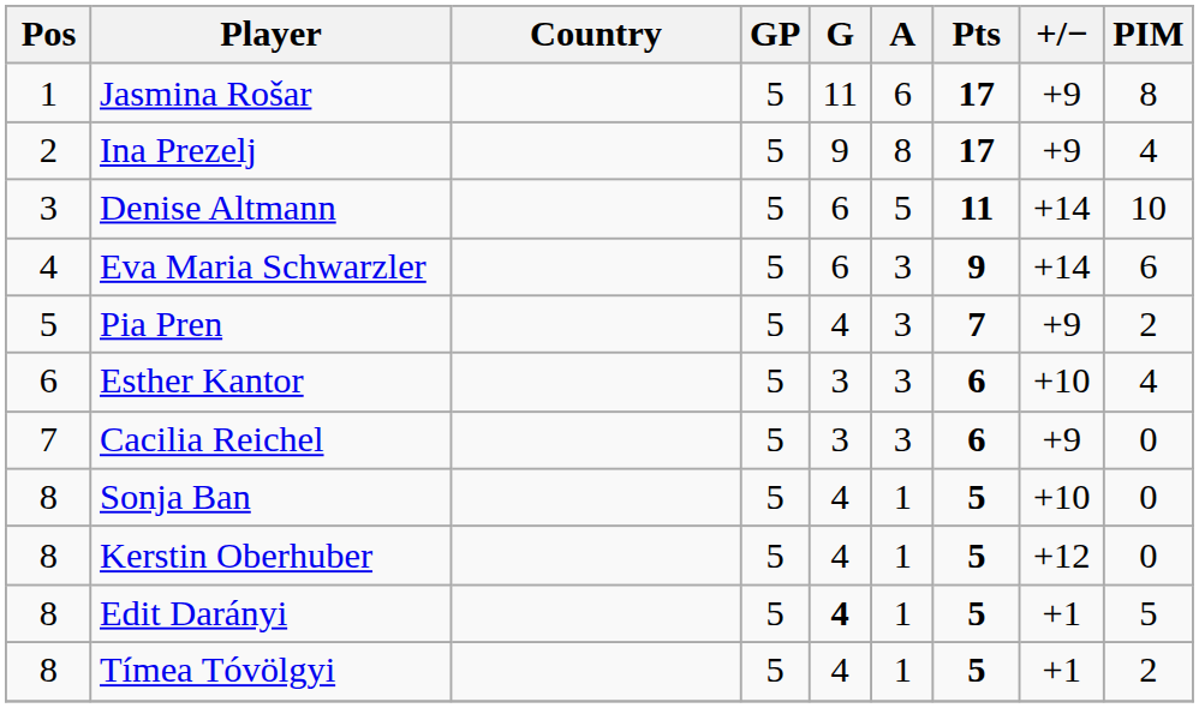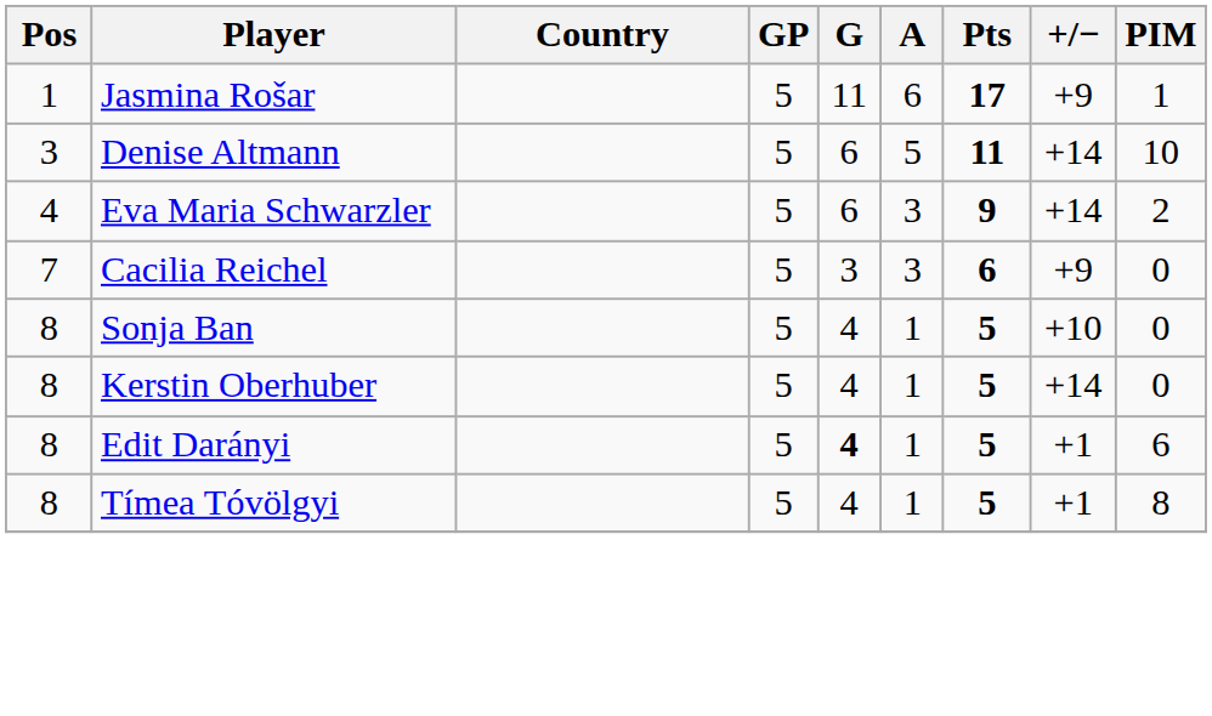 <table class="wikitable sortable" style="text-align: center;">
 <tr>
 <th width=30>Pos</th>
 <th width=150>Player</th>
 <th width=120>Country</th>
 <th width=20>GP</th>
 <th width=20>G</th>
 <th width=20>A</th>
 <th width=30>Pts</th>
 <th width=30>+/−</th>
 <th width=30>PIM</th>
 </tr>
 <tr>
 <td>1</td>
 <td align=left><a href='#'>Jasmina Rošar</a></td>
 <td align=left></td>
 <td>5</td>
 <td>11</td>
 <td>6</td>
 <td><strong>17</strong></td>
 <td>+9</td>
-<td>8</td>
-</tr>
-<tr>
-<td>2</td>
-<td align=left><a href='#'>Ina Prezelj</a></td>
-<td align=left></td>
-<td>5</td>
-<td>9</td>
-<td>8</td>
-<td><strong>17</strong></td>
-<td>+9</td>
-<td>4</td>
+<td>1</td>
 </tr>
 <tr>
 <td>3</td>
 <td align=left><a href='#'>Denise Altmann</a></td>
 <td align=left></td>
 <td>5</td>
 <td>6</td>
 <td>5</td>
 <td><strong>11</strong></td>
 <td>+14</td>
 <td>10</td>
 </tr>
 <tr>
 <td>4</td>
 <td align=left><a href='#'>Eva Maria Schwarzler</a></td>
 <td align=left></td>
 <td>5</td>
 <td>6</td>
 <td>3</td>
 <td><strong>9</strong></td>
 <td>+14</td>
-<td>6</td>
-</tr>
-<tr>
-<td>5</td>
-<td align=left><a href='#'>Pia Pren</a></td>
-<td align=left></td>
-<td>5</td>
-<td>4</td>
-<td>3</td>
-<td><strong>7</strong></td>
-<td>+9</td>
 <td>2</td>
-</tr>
-<tr>
-<td>6</td>
-<td align=left><a href='#'>Esther Kantor</a></td>
-<td align=left></td>
-<td>5</td>
-<td>3</td>
-<td>3</td>
-<td><strong>6</strong></td>
-<td>+10</td>
-<td>4</td>
 </tr>
 <tr>
 <td>7</td>
 <td align=left><a href='#'>Cacilia Reichel</a></td>
 <td align=left></td>
 <td>5</td>
 <td>3</td>
 <td>3</td>
 <td><strong>6</strong></td>
 <td>+9</td>
 <td>0</td>
 </tr>
 <tr>
 <td>8</td>
 <td align=left><a href='#'>Sonja Ban</a></td>
 <td align=left></td>
 <td>5</td>
 <td>4</td>
 <td>1</td>
 <td><strong>5</strong></td>
 <td>+10</td>
 <td>0</td>
 </tr>
 <tr>
 <td>8</td>
 <td align=left><a href='#'>Kerstin Oberhuber</a></td>
 <td align=left></td>
 <td>5</td>
 <td>4</td>
 <td>1</td>
 <td><strong>5</strong></td>
-<td>+12</td>
+<td>+14</td>
 <td>0</td>
 </tr>
 <tr>
 <td>8</td>
 <td align=left><a href='#'>Edit Darányi</a></td>
 <td align=left></td>
 <td>5</td>
 <td><strong>4</strong></td>
 <td>1</td>
 <td><strong>5</strong></td>
 <td>+1</td>
-<td>5</td>
+<td>6</td>
 </tr>
 <tr>
 <td>8</td>
 <td align=left><a href='#'>Tímea Tóvölgyi</a></td>
 <td align=left></td>
 <td>5</td>
 <td>4</td>
 <td>1</td>
 <td><strong>5</strong></td>
 <td>+1</td>
-<td>2</td>
+<td>8</td>
 </tr>
 <tr>
 </tr>
 </table>
